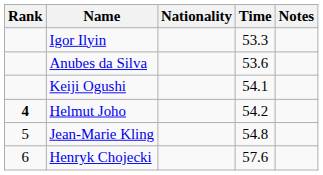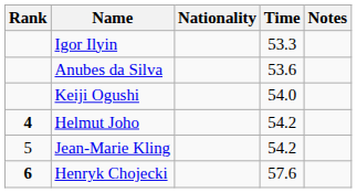 <table class="wikitable sortable" style="text-align:center">
 <tr>
 <th>Rank</th>
 <th>Name</th>
 <th>Nationality</th>
 <th>Time</th>
 <th>Notes</th>
 </tr>
 <tr>
 <td></td>
 <td align=left><a href='#'>Igor Ilyin</a></td>
 <td align=left></td>
 <td>53.3</td>
 <td></td>
 </tr>
 <tr>
 <td></td>
 <td align=left><a href='#'>Anubes da Silva</a></td>
 <td align=left></td>
 <td>53.6</td>
 <td></td>
 </tr>
 <tr>
 <td></td>
 <td align=left><a href='#'>Keiji Ogushi</a></td>
 <td align=left></td>
-<td>54.1</td>
+<td>54.0</td>
 <td></td>
 </tr>
 <tr>
 <td><strong>4</strong></td>
 <td align=left><a href='#'>Helmut Joho</a></td>
 <td align=left></td>
 <td>54.2</td>
 <td></td>
 </tr>
 <tr>
 <td>5</td>
 <td align=left><a href='#'>Jean-Marie Kling</a></td>
 <td align=left></td>
-<td>54.8</td>
+<td>54.2</td>
 <td></td>
 </tr>
 <tr>
-<td>6</td>
+<td><strong>6</strong></td>
 <td align=left><a href='#'>Henryk Chojecki</a></td>
 <td align=left></td>
 <td>57.6</td>
 <td></td>
 </tr>
 </table>
